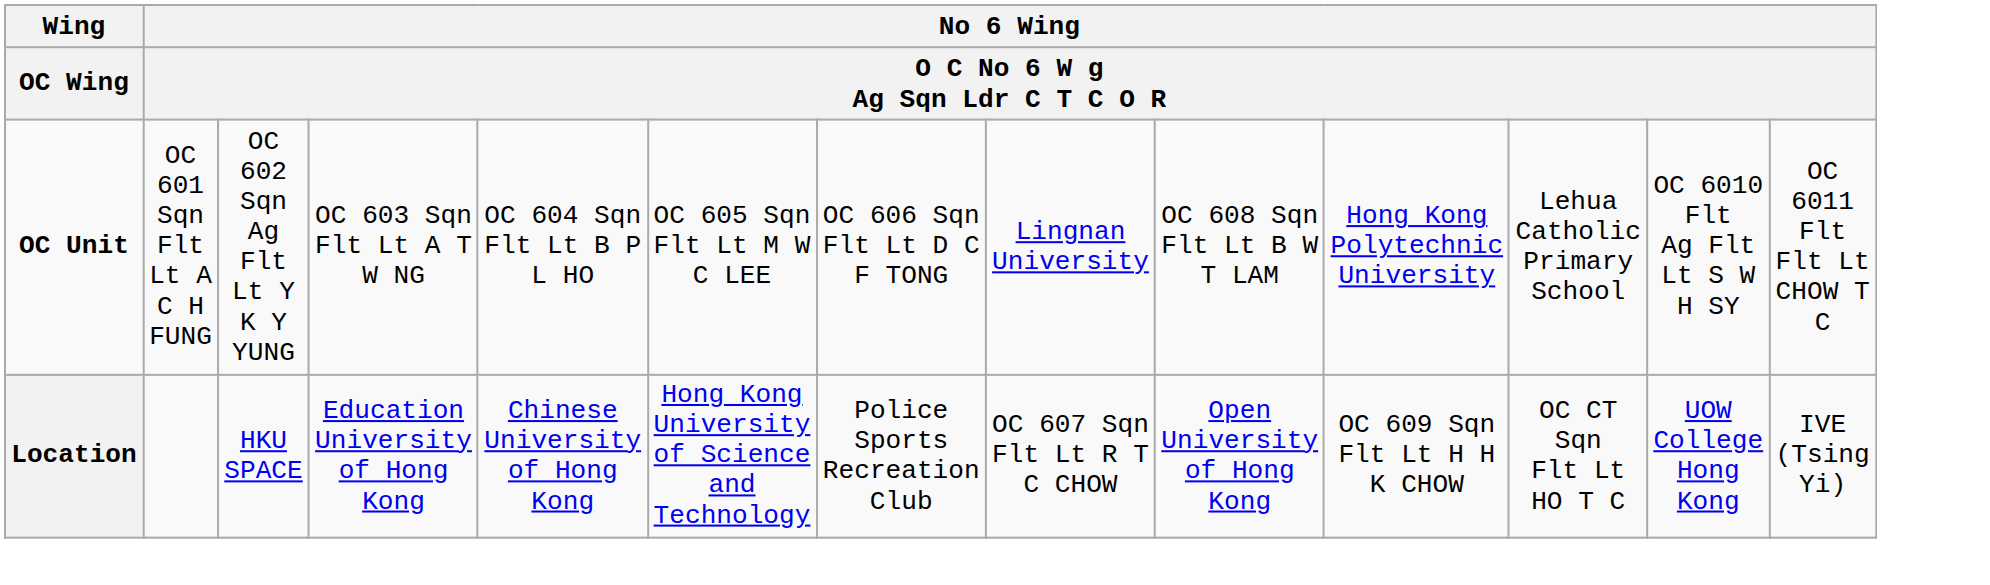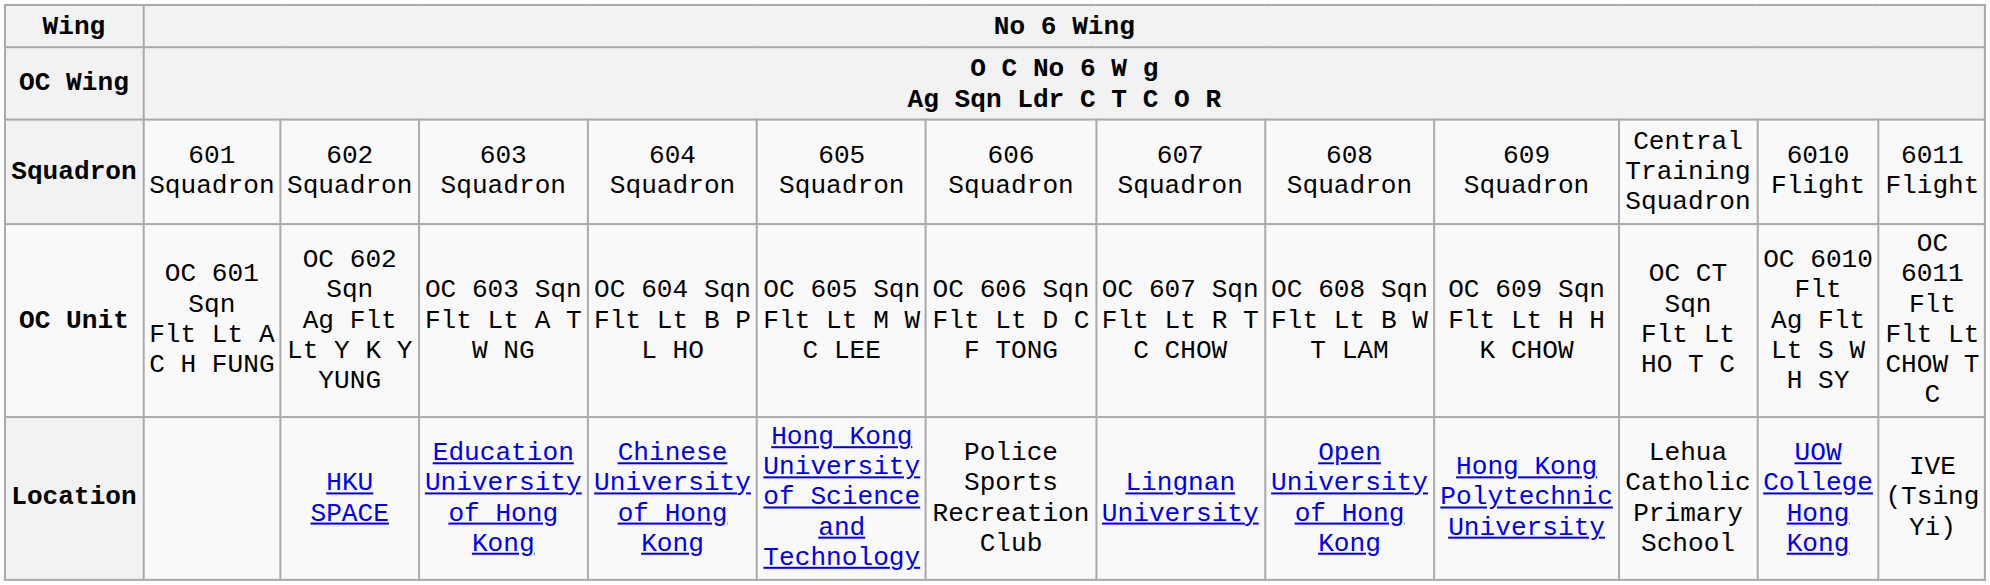 <table class="wikitable" style="text-align: center">
 <tr>
 <th>Wing</th>
 <th colspan="12">No 6 Wing</th>
 </tr>
 <tr>
 <th>OC Wing</th>
 <th colspan="12">O C No 6 W g<br>Ag Sqn Ldr C T C O R</th>
 </tr>
 <tr>
+<th>Squadron</th>
+<td>601 Squadron</td>
+<td>602 Squadron</td>
+<td>603 Squadron</td>
+<td>604 Squadron</td>
+<td>605 Squadron</td>
+<td>606 Squadron</td>
+<td>607 Squadron</td>
+<td>608 Squadron</td>
+<td>609 Squadron</td>
+<td>Central Training Squadron</td>
+<td>6010  Flight</td>
+<td>6011  Flight</td>
+</tr>
+<tr>
 <td><strong>OC Unit</strong></td>
 <td>OC 601 Sqn<br>Flt Lt A C H FUNG</td>
 <td>OC 602 Sqn<br>Ag Flt Lt Y K Y YUNG</td>
 <td>OC 603 Sqn<br>Flt Lt A T W NG</td>
 <td>OC 604 Sqn<br>Flt Lt B P L HO</td>
 <td>OC 605 Sqn<br>Flt Lt M W C LEE</td>
 <td>OC 606 Sqn<br>Flt Lt D C F TONG</td>
-<td><a href='#'>Lingnan University</a></td>
+<td>OC 607 Sqn<br>Flt Lt R T C CHOW</td>
 <td>OC 608 Sqn<br>Flt Lt B W T LAM</td>
-<td><a href='#'>Hong Kong Polytechnic University</a></td>
-<td>Lehua Catholic Primary School</td>
+<td>OC 609 Sqn<br>Flt Lt H H K CHOW</td>
+<td>OC CT Sqn<br>Flt Lt HO T C</td>
 <td>OC 6010 Flt<br>Ag Flt Lt S W H SY</td>
 <td>OC 6011 Flt<br>Flt Lt CHOW T C</td>
 </tr>
 <tr>
 <th>Location</th>
 <td></td>
 <td><a href='#'>HKU SPACE</a></td>
 <td><a href='#'>Education University of Hong Kong</a></td>
 <td><a href='#'>Chinese University of Hong Kong</a></td>
 <td><a href='#'>Hong Kong University of Science and Technology</a></td>
 <td>Police Sports Recreation Club</td>
-<td>OC 607 Sqn<br>Flt Lt R T C CHOW</td>
+<td><a href='#'>Lingnan University</a></td>
 <td><a href='#'>Open University of Hong Kong</a></td>
-<td>OC 609 Sqn<br>Flt Lt H H K CHOW</td>
-<td>OC CT Sqn<br>Flt Lt HO T C</td>
+<td><a href='#'>Hong Kong Polytechnic University</a></td>
+<td>Lehua Catholic Primary School</td>
 <td><a href='#'>UOW College Hong Kong</a></td>
 <td>IVE (Tsing Yi)</td>
 </tr>
 </table>
